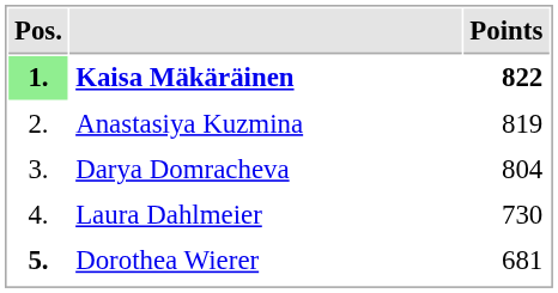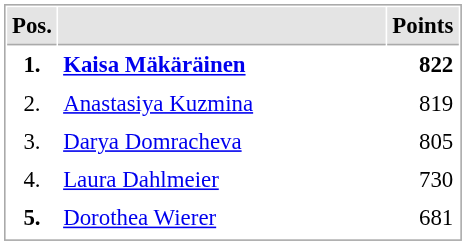 <table cellspacing="1" cellpadding="3" style="border:1px solid #AAAAAA;font-size:90%">
 <tr bgcolor="#E4E4E4">
 <th style="border-bottom:1px solid #AAAAAA" width=10>Pos.</th>
 <th style="border-bottom:1px solid #AAAAAA" width=200></th>
 <th style="border-bottom:1px solid #AAAAAA" width=20>Points</th>
 </tr>
 <tr>
-<td align="center" style="background: lightgreen;"><strong>1.</strong></td>
+<td align="center"><strong>1.</strong></td>
 <td> <strong><a href='#'>Kaisa Mäkäräinen</a></strong></td>
 <td align="right"><strong>822</strong></td>
 </tr>
 <tr>
 <td align="center">2.</td>
 <td> <a href='#'>Anastasiya Kuzmina</a></td>
 <td align="right">819</td>
 </tr>
 <tr>
 <td align="center">3.</td>
 <td> <a href='#'>Darya Domracheva</a></td>
-<td align="right">804</td>
+<td align="right">805</td>
 </tr>
 <tr>
 <td align="center">4.</td>
 <td> <a href='#'>Laura Dahlmeier</a></td>
 <td align="right">730</td>
 </tr>
 <tr>
 <td align="center"><strong>5.</strong></td>
 <td> <a href='#'>Dorothea Wierer</a></td>
 <td align="right">681</td>
 </tr>
 <tr>
 </tr>
 </table>
